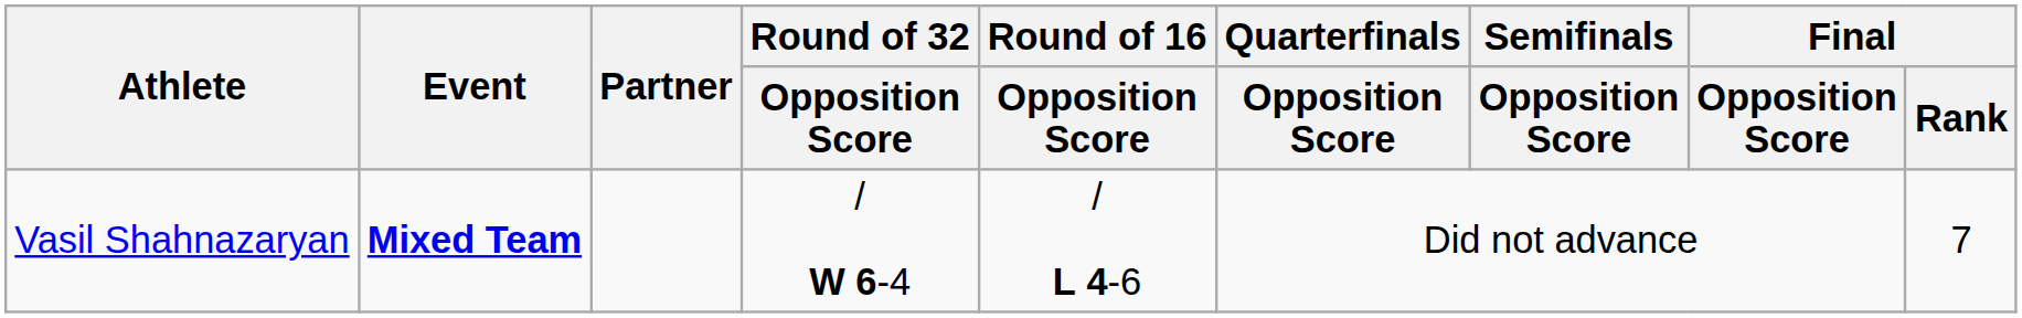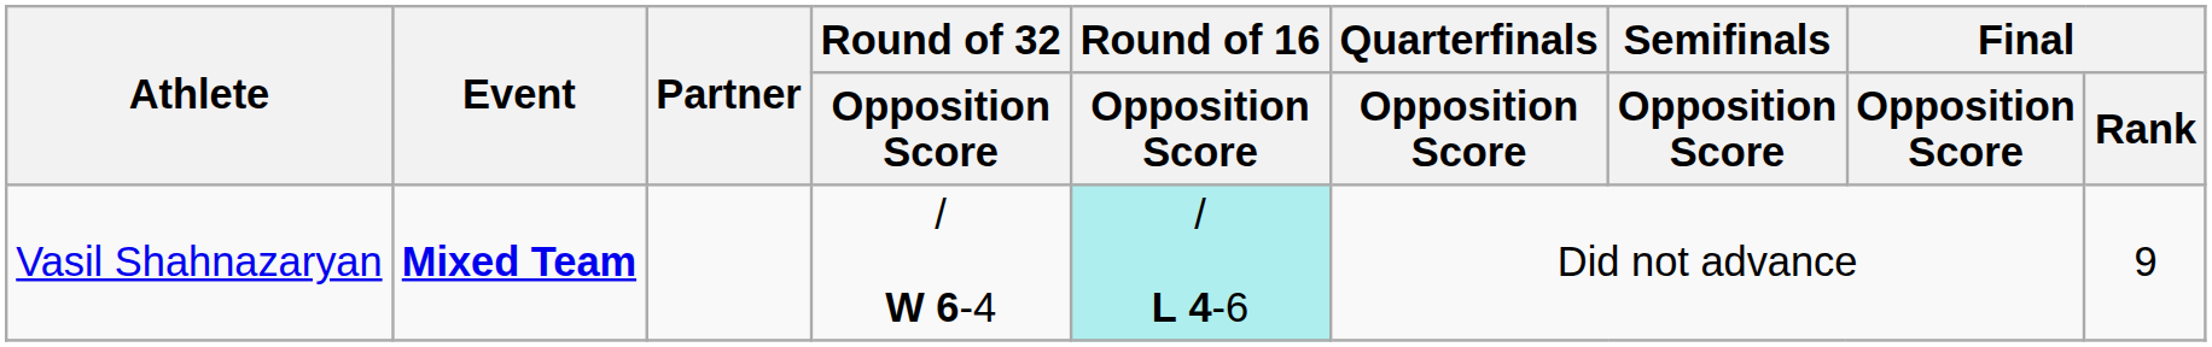 <table class="wikitable" border="1" style="font-size:90%">
 <tr>
 <th rowspan=2>Athlete</th>
 <th rowspan=2>Event</th>
 <th rowspan=2>Partner</th>
 <th>Round of 32</th>
 <th>Round of 16</th>
 <th>Quarterfinals</th>
 <th>Semifinals</th>
 <th colspan=2>Final</th>
 </tr>
 <tr>
 <th>Opposition<br>Score</th>
 <th>Opposition<br>Score</th>
 <th>Opposition<br>Score</th>
 <th>Opposition<br>Score</th>
 <th>Opposition<br>Score</th>
 <th>Rank</th>
 </tr>
 <tr>
 <td><a href='#'>Vasil Shahnazaryan</a></td>
 <td><strong><a href='#'>Mixed Team</a></strong></td>
 <td></td>
 <td align=center>/ <br>  <br> <strong>W</strong> <strong>6</strong>-4</td>
-<td align=center>/ <br>  <br> <strong>L</strong> <strong>4</strong>-6</td>
+<td align=center style="background: paleturquoise;">/ <br>  <br> <strong>L</strong> <strong>4</strong>-6</td>
 <td colspan=3 align=center>Did not advance</td>
-<td align=center>7</td>
+<td align=center>9</td>
 </tr>
 </table>
